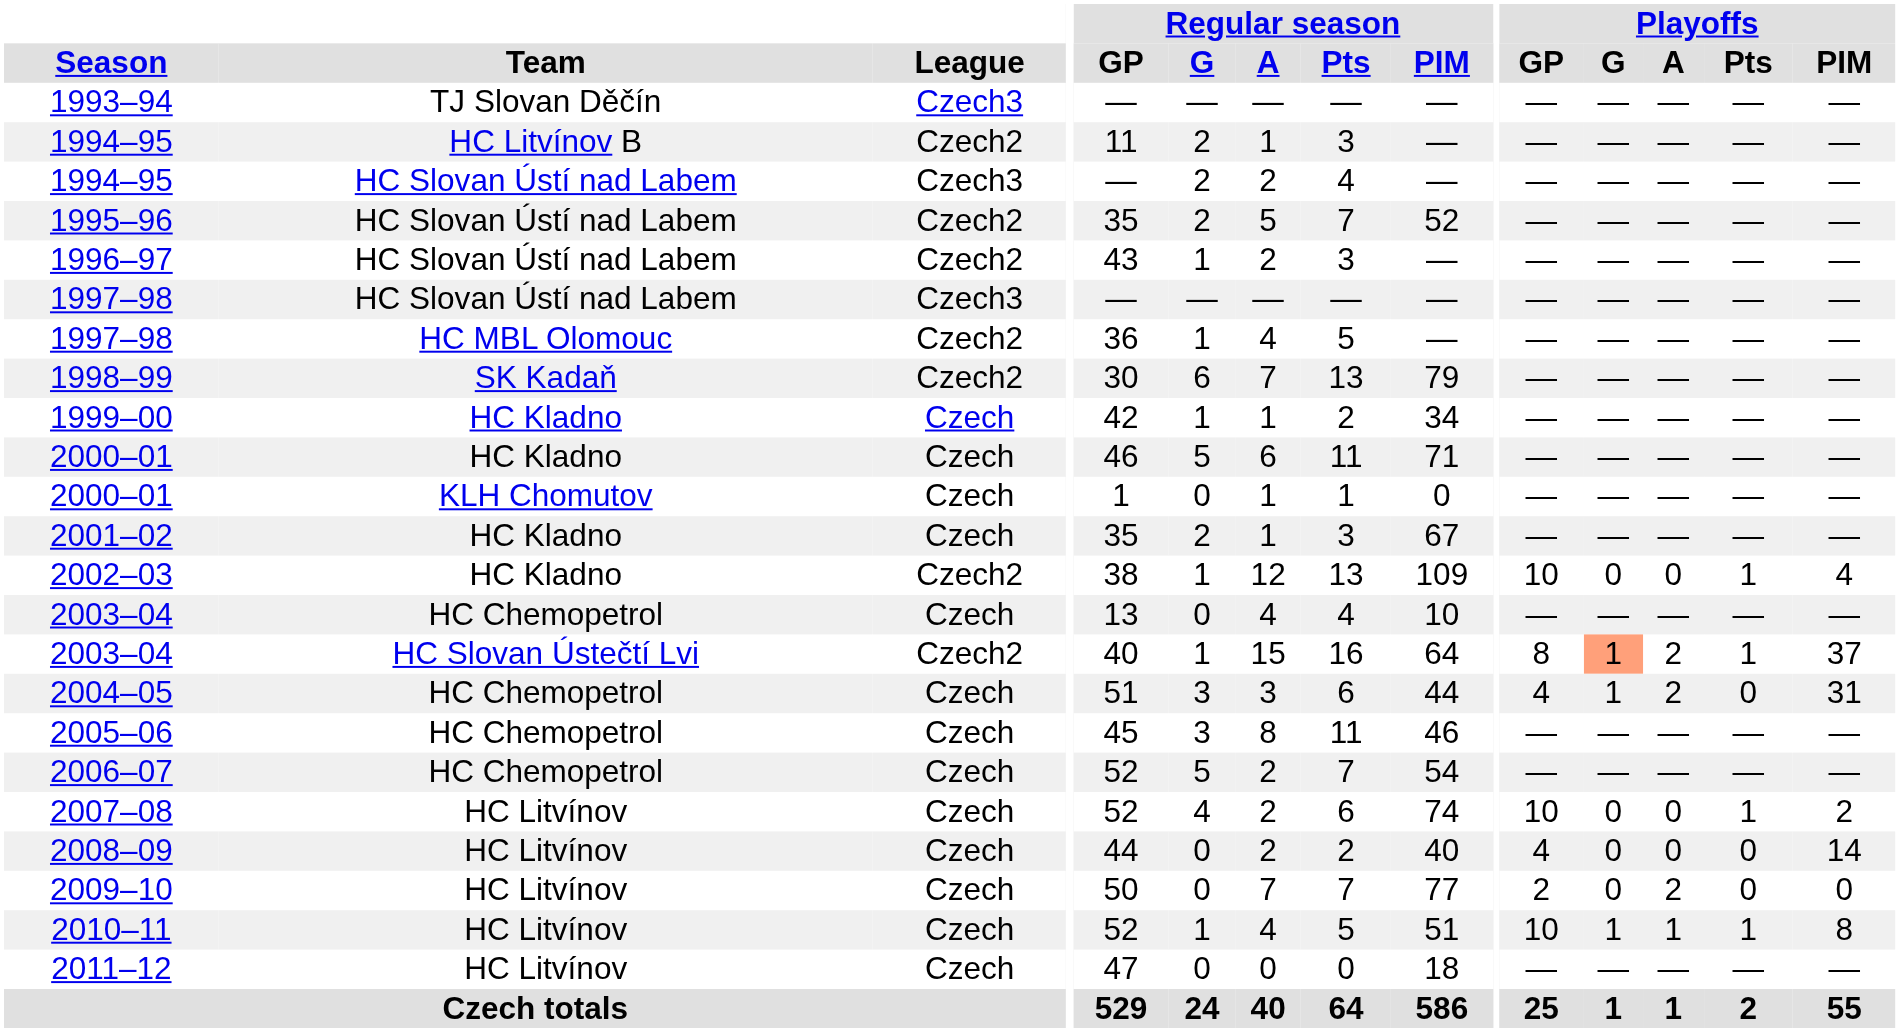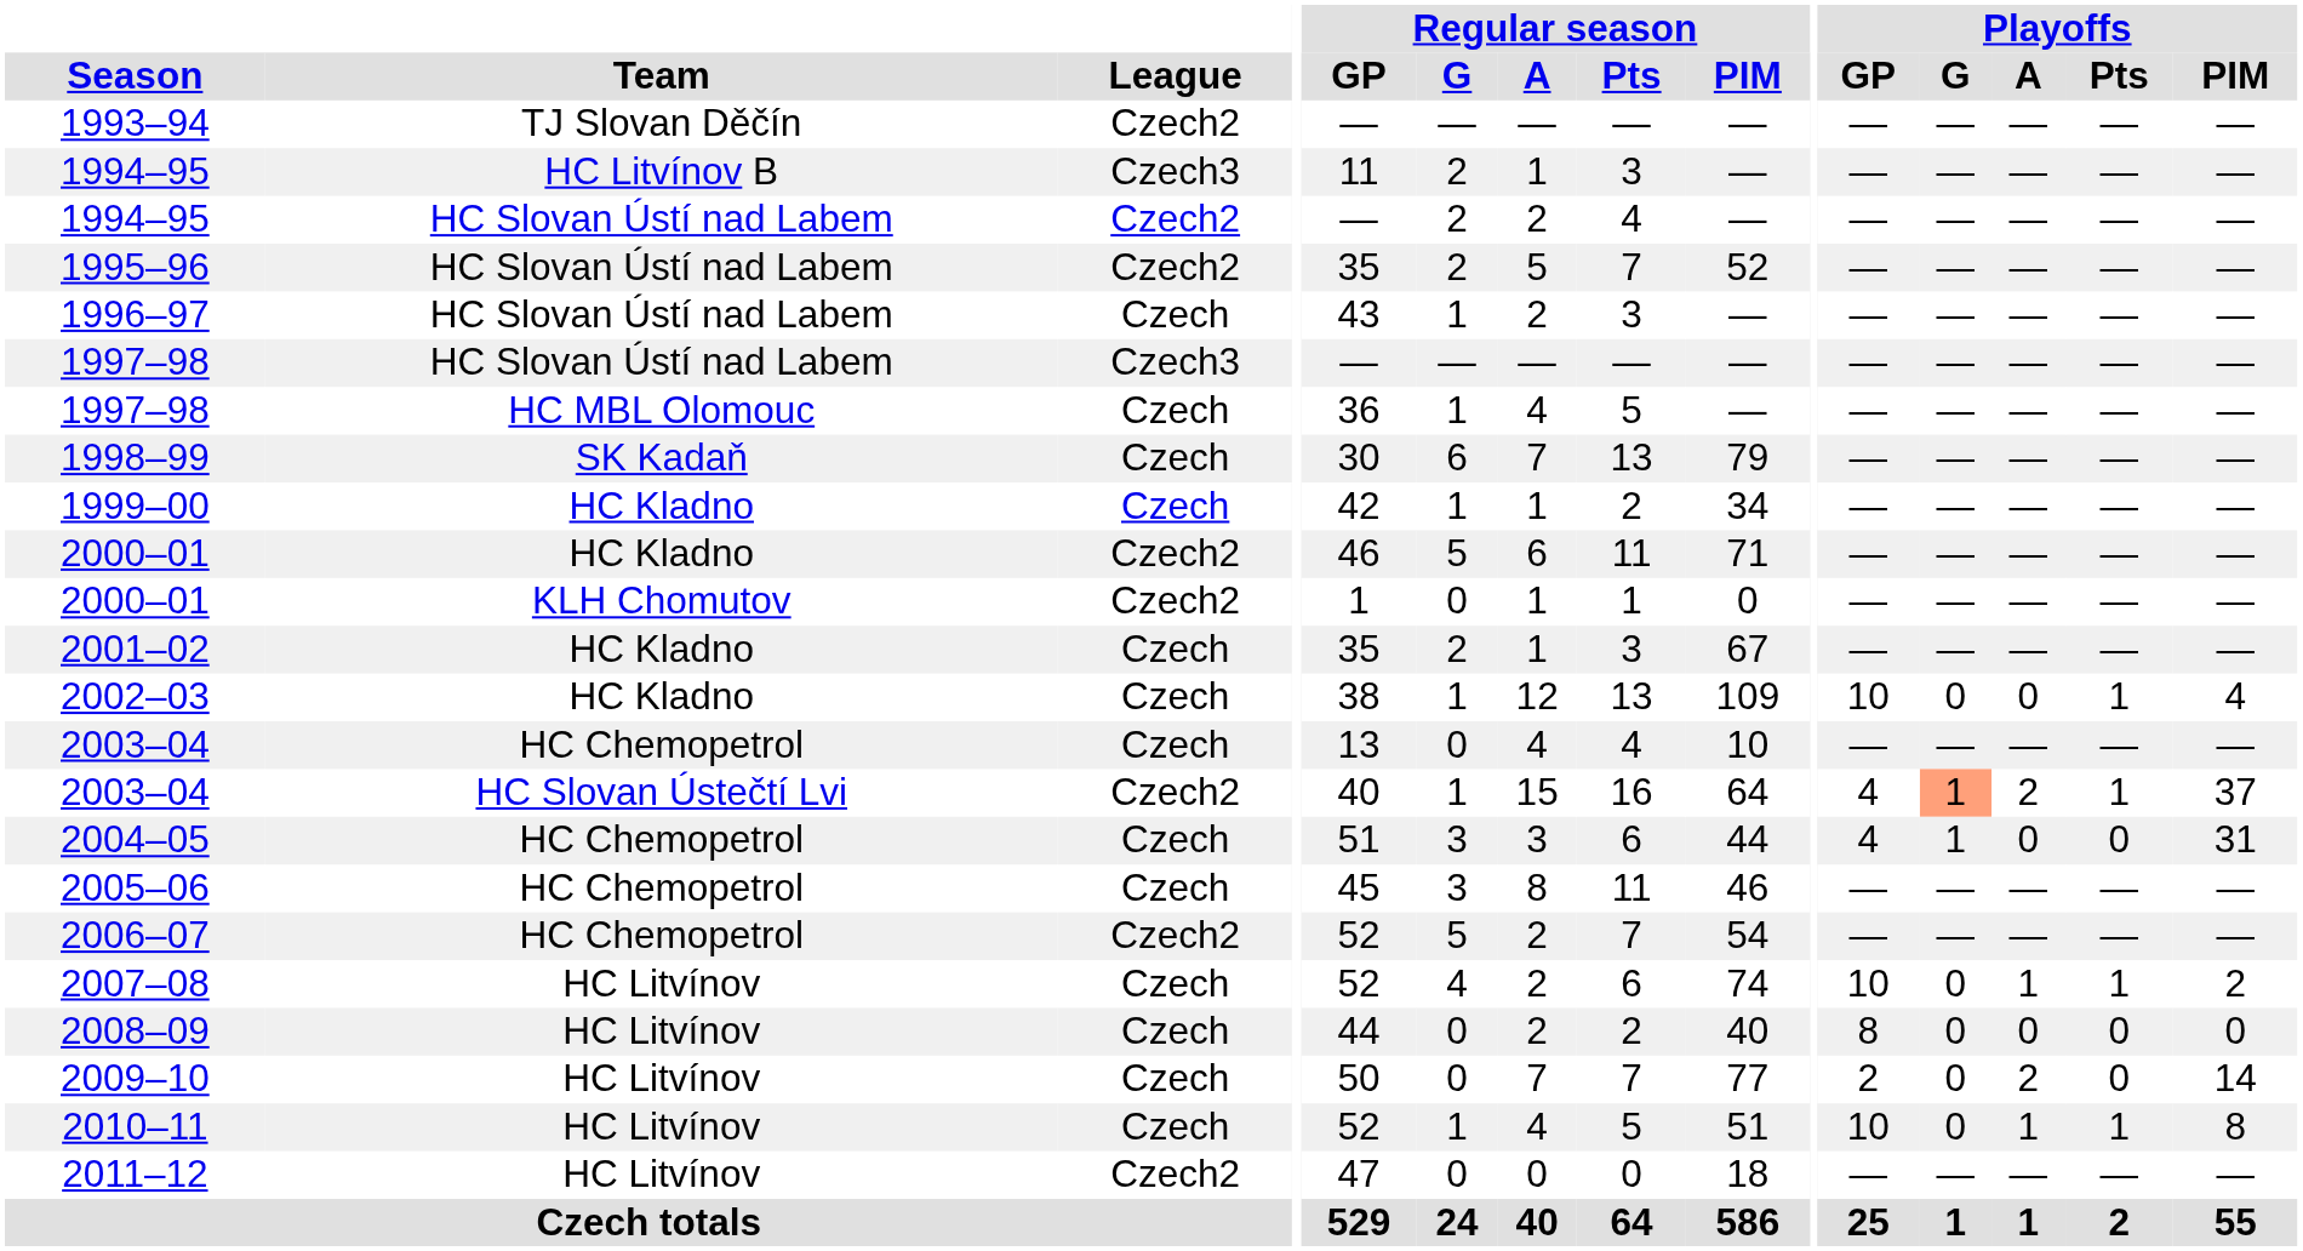 <table border="0" cellpadding="1" cellspacing="0" style="text-align:center; width:60em">
 <tr bgcolor="#e0e0e0">
 <th colspan="3" bgcolor="#ffffff"></th>
 <th rowspan="99" bgcolor="#ffffff"></th>
 <th colspan="5"><a href='#'>Regular season</a></th>
 <th rowspan="99" bgcolor="#ffffff"></th>
 <th colspan="5"><a href='#'>Playoffs</a></th>
 </tr>
 <tr bgcolor="#e0e0e0">
 <th><a href='#'>Season</a></th>
 <th>Team</th>
 <th>League</th>
 <th>GP</th>
 <th><a href='#'>G</a></th>
 <th><a href='#'>A</a></th>
 <th><a href='#'>Pts</a></th>
 <th><a href='#'>PIM</a></th>
 <th>GP</th>
 <th>G</th>
 <th>A</th>
 <th>Pts</th>
 <th>PIM</th>
 </tr>
 <tr>
 <td><a href='#'>1993–94</a></td>
 <td>TJ Slovan Děčín</td>
-<td><a href='#'>Czech3</a></td>
+<td>Czech2</td>
 <td>—</td>
 <td>—</td>
 <td>—</td>
 <td>—</td>
 <td>—</td>
 <td>—</td>
 <td>—</td>
 <td>—</td>
 <td>—</td>
 <td>—</td>
 </tr>
 <tr bgcolor="#f0f0f0">
 <td><a href='#'>1994–95</a></td>
 <td><a href='#'>HC Litvínov</a> B</td>
-<td>Czech2</td>
+<td>Czech3</td>
 <td>11</td>
 <td>2</td>
 <td>1</td>
 <td>3</td>
 <td>—</td>
 <td>—</td>
 <td>—</td>
 <td>—</td>
 <td>—</td>
 <td>—</td>
 </tr>
 <tr>
 <td><a href='#'>1994–95</a></td>
 <td><a href='#'>HC Slovan Ústí nad Labem</a></td>
-<td>Czech3</td>
+<td><a href='#'>Czech2</a></td>
 <td>—</td>
 <td>2</td>
 <td>2</td>
 <td>4</td>
 <td>—</td>
 <td>—</td>
 <td>—</td>
 <td>—</td>
 <td>—</td>
 <td>—</td>
 </tr>
 <tr bgcolor="#f0f0f0">
 <td><a href='#'>1995–96</a></td>
 <td>HC Slovan Ústí nad Labem</td>
 <td>Czech2</td>
 <td>35</td>
 <td>2</td>
 <td>5</td>
 <td>7</td>
 <td>52</td>
 <td>—</td>
 <td>—</td>
 <td>—</td>
 <td>—</td>
 <td>—</td>
 </tr>
 <tr>
 <td><a href='#'>1996–97</a></td>
 <td>HC Slovan Ústí nad Labem</td>
-<td>Czech2</td>
+<td>Czech</td>
 <td>43</td>
 <td>1</td>
 <td>2</td>
 <td>3</td>
 <td>—</td>
 <td>—</td>
 <td>—</td>
 <td>—</td>
 <td>—</td>
 <td>—</td>
 </tr>
 <tr bgcolor="#f0f0f0">
 <td><a href='#'>1997–98</a></td>
 <td>HC Slovan Ústí nad Labem</td>
 <td>Czech3</td>
 <td>—</td>
 <td>—</td>
 <td>—</td>
 <td>—</td>
 <td>—</td>
 <td>—</td>
 <td>—</td>
 <td>—</td>
 <td>—</td>
 <td>—</td>
 </tr>
 <tr>
 <td><a href='#'>1997–98</a></td>
 <td><a href='#'>HC MBL Olomouc</a></td>
-<td>Czech2</td>
+<td>Czech</td>
 <td>36</td>
 <td>1</td>
 <td>4</td>
 <td>5</td>
 <td>—</td>
 <td>—</td>
 <td>—</td>
 <td>—</td>
 <td>—</td>
 <td>—</td>
 </tr>
 <tr bgcolor="#f0f0f0">
 <td><a href='#'>1998–99</a></td>
 <td><a href='#'>SK Kadaň</a></td>
-<td>Czech2</td>
+<td>Czech</td>
 <td>30</td>
 <td>6</td>
 <td>7</td>
 <td>13</td>
 <td>79</td>
 <td>—</td>
 <td>—</td>
 <td>—</td>
 <td>—</td>
 <td>—</td>
 </tr>
 <tr>
 <td><a href='#'>1999–00</a></td>
 <td><a href='#'>HC Kladno</a></td>
 <td><a href='#'>Czech</a></td>
 <td>42</td>
 <td>1</td>
 <td>1</td>
 <td>2</td>
 <td>34</td>
 <td>—</td>
 <td>—</td>
 <td>—</td>
 <td>—</td>
 <td>—</td>
 </tr>
 <tr bgcolor="#f0f0f0">
 <td><a href='#'>2000–01</a></td>
 <td>HC Kladno</td>
-<td>Czech</td>
+<td>Czech2</td>
 <td>46</td>
 <td>5</td>
 <td>6</td>
 <td>11</td>
 <td>71</td>
 <td>—</td>
 <td>—</td>
 <td>—</td>
 <td>—</td>
 <td>—</td>
 </tr>
 <tr>
 <td><a href='#'>2000–01</a></td>
 <td><a href='#'>KLH Chomutov</a></td>
-<td>Czech</td>
+<td>Czech2</td>
 <td>1</td>
 <td>0</td>
 <td>1</td>
 <td>1</td>
 <td>0</td>
 <td>—</td>
 <td>—</td>
 <td>—</td>
 <td>—</td>
 <td>—</td>
 </tr>
 <tr bgcolor="#f0f0f0">
 <td><a href='#'>2001–02</a></td>
 <td>HC Kladno</td>
 <td>Czech</td>
 <td>35</td>
 <td>2</td>
 <td>1</td>
 <td>3</td>
 <td>67</td>
 <td>—</td>
 <td>—</td>
 <td>—</td>
 <td>—</td>
 <td>—</td>
 </tr>
 <tr>
 <td><a href='#'>2002–03</a></td>
 <td>HC Kladno</td>
-<td>Czech2</td>
+<td>Czech</td>
 <td>38</td>
 <td>1</td>
 <td>12</td>
 <td>13</td>
 <td>109</td>
 <td>10</td>
 <td>0</td>
 <td>0</td>
 <td>1</td>
 <td>4</td>
 </tr>
 <tr bgcolor="#f0f0f0">
 <td><a href='#'>2003–04</a></td>
 <td>HC Chemopetrol</td>
 <td>Czech</td>
 <td>13</td>
 <td>0</td>
 <td>4</td>
 <td>4</td>
 <td>10</td>
 <td>—</td>
 <td>—</td>
 <td>—</td>
 <td>—</td>
 <td>—</td>
 </tr>
 <tr>
 <td><a href='#'>2003–04</a></td>
 <td><a href='#'>HC Slovan Ústečtí Lvi</a></td>
 <td>Czech2</td>
 <td>40</td>
 <td>1</td>
 <td>15</td>
 <td>16</td>
 <td>64</td>
-<td>8</td>
+<td>4</td>
 <td style="background: lightsalmon;">1</td>
 <td>2</td>
 <td>1</td>
 <td>37</td>
 </tr>
 <tr bgcolor="#f0f0f0">
 <td><a href='#'>2004–05</a></td>
 <td>HC Chemopetrol</td>
 <td>Czech</td>
 <td>51</td>
 <td>3</td>
 <td>3</td>
 <td>6</td>
 <td>44</td>
 <td>4</td>
 <td>1</td>
-<td>2</td>
+<td>0</td>
 <td>0</td>
 <td>31</td>
 </tr>
 <tr>
 <td><a href='#'>2005–06</a></td>
 <td>HC Chemopetrol</td>
 <td>Czech</td>
 <td>45</td>
 <td>3</td>
 <td>8</td>
 <td>11</td>
 <td>46</td>
 <td>—</td>
 <td>—</td>
 <td>—</td>
 <td>—</td>
 <td>—</td>
 </tr>
 <tr bgcolor="#f0f0f0">
 <td><a href='#'>2006–07</a></td>
 <td>HC Chemopetrol</td>
-<td>Czech</td>
+<td>Czech2</td>
 <td>52</td>
 <td>5</td>
 <td>2</td>
 <td>7</td>
 <td>54</td>
 <td>—</td>
 <td>—</td>
 <td>—</td>
 <td>—</td>
 <td>—</td>
 </tr>
 <tr>
 <td><a href='#'>2007–08</a></td>
 <td>HC Litvínov</td>
 <td>Czech</td>
 <td>52</td>
 <td>4</td>
 <td>2</td>
 <td>6</td>
 <td>74</td>
 <td>10</td>
 <td>0</td>
-<td>0</td>
+<td>1</td>
 <td>1</td>
 <td>2</td>
 </tr>
 <tr bgcolor="#f0f0f0">
 <td><a href='#'>2008–09</a></td>
 <td>HC Litvínov</td>
 <td>Czech</td>
 <td>44</td>
 <td>0</td>
 <td>2</td>
 <td>2</td>
 <td>40</td>
-<td>4</td>
+<td>8</td>
 <td>0</td>
 <td>0</td>
 <td>0</td>
-<td>14</td>
+<td>0</td>
 </tr>
 <tr>
 <td><a href='#'>2009–10</a></td>
 <td>HC Litvínov</td>
 <td>Czech</td>
 <td>50</td>
 <td>0</td>
 <td>7</td>
 <td>7</td>
 <td>77</td>
 <td>2</td>
 <td>0</td>
 <td>2</td>
 <td>0</td>
-<td>0</td>
+<td>14</td>
 </tr>
 <tr bgcolor="#f0f0f0">
 <td><a href='#'>2010–11</a></td>
 <td>HC Litvínov</td>
 <td>Czech</td>
 <td>52</td>
 <td>1</td>
 <td>4</td>
 <td>5</td>
 <td>51</td>
 <td>10</td>
-<td>1</td>
+<td>0</td>
 <td>1</td>
 <td>1</td>
 <td>8</td>
 </tr>
 <tr>
 <td><a href='#'>2011–12</a></td>
 <td>HC Litvínov</td>
-<td>Czech</td>
+<td>Czech2</td>
 <td>47</td>
 <td>0</td>
 <td>0</td>
 <td>0</td>
 <td>18</td>
 <td>—</td>
 <td>—</td>
 <td>—</td>
 <td>—</td>
 <td>—</td>
 </tr>
 <tr>
 </tr>
 <tr ALIGN="center" bgcolor="#e0e0e0">
 <th colspan="3">Czech totals</th>
 <th ALIGN="center">529</th>
 <th ALIGN="center">24</th>
 <th ALIGN="center">40</th>
 <th ALIGN="center">64</th>
 <th ALIGN="center">586</th>
 <th ALIGN="center">25</th>
 <th ALIGN="center">1</th>
 <th ALIGN="center">1</th>
 <th ALIGN="center">2</th>
 <th ALIGN="center">55</th>
 </tr>
 </table>
